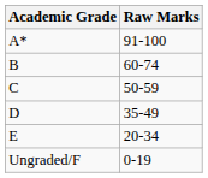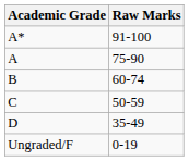 <table class="wikitable">
 <tr>
 <th>Academic Grade</th>
 <th>Raw Marks</th>
 </tr>
 <tr>
 <td>A*</td>
 <td>91-100</td>
+</tr>
+<tr>
+<td>A</td>
+<td>75-90</td>
 </tr>
 <tr>
 <td>B</td>
 <td>60-74</td>
 </tr>
 <tr>
 <td>C</td>
 <td>50-59</td>
 </tr>
 <tr>
 <td>D</td>
 <td>35-49</td>
 </tr>
 <tr>
-<td>E</td>
-<td>20-34</td>
-</tr>
-<tr>
 <td>Ungraded/F</td>
 <td>0-19</td>
 </tr>
 </table>
